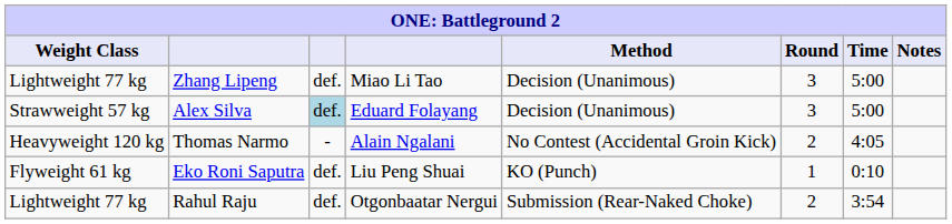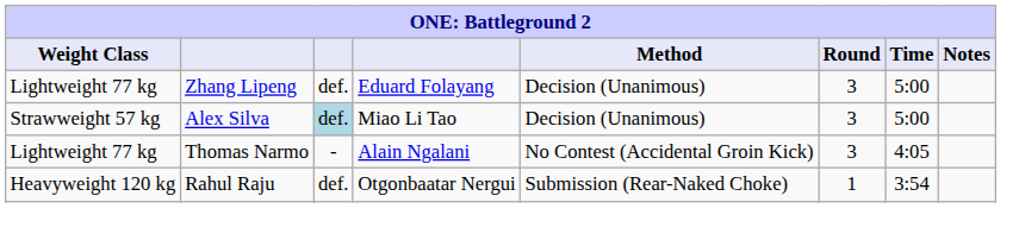 <table class="wikitable" style="font-size: 80%;">
 <tr>
 <th colspan="8" style="background-color: #ccf; color: #000080; text-align: center;"><strong>ONE: Battleground 2</strong></th>
 </tr>
 <tr>
 <th colspan="1" style="background-color: #E6E8FA; color: #000000; text-align: center;">Weight Class</th>
 <th colspan="1" style="background-color: #E6E8FA; color: #000000; text-align: center;"></th>
 <th colspan="1" style="background-color: #E6E8FA; color: #000000; text-align: center;"></th>
 <th colspan="1" style="background-color: #E6E8FA; color: #000000; text-align: center;"></th>
 <th colspan="1" style="background-color: #E6E8FA; color: #000000; text-align: center;">Method</th>
 <th colspan="1" style="background-color: #E6E8FA; color: #000000; text-align: center;">Round</th>
 <th colspan="1" style="background-color: #E6E8FA; color: #000000; text-align: center;">Time</th>
 <th colspan="1" style="background-color: #E6E8FA; color: #000000; text-align: center;">Notes</th>
 </tr>
 <tr>
 <td>Lightweight 77 kg</td>
 <td> <a href='#'>Zhang Lipeng</a></td>
 <td>def.</td>
-<td> Miao Li Tao</td>
+<td> <a href='#'>Eduard Folayang</a></td>
 <td>Decision (Unanimous)</td>
 <td align=center>3</td>
 <td align=center>5:00</td>
 <td></td>
 </tr>
 <tr>
 <td>Strawweight 57 kg</td>
 <td> <a href='#'>Alex Silva</a></td>
 <td style="background: lightblue;">def.</td>
-<td> <a href='#'>Eduard Folayang</a></td>
+<td> Miao Li Tao</td>
 <td>Decision (Unanimous)</td>
 <td align=center>3</td>
 <td align=center>5:00</td>
 <td></td>
 </tr>
 <tr>
-<td>Heavyweight 120 kg</td>
+<td>Lightweight 77 kg</td>
 <td> Thomas Narmo</td>
 <td align=center>-</td>
 <td> <a href='#'>Alain Ngalani</a></td>
 <td>No Contest (Accidental Groin Kick)</td>
-<td align=center>2</td>
+<td align=center>3</td>
 <td align=center>4:05</td>
 <td></td>
 </tr>
 <tr>
-<td>Flyweight 61 kg</td>
-<td> <a href='#'>Eko Roni Saputra</a></td>
-<td>def.</td>
-<td> Liu Peng Shuai</td>
-<td>KO (Punch)</td>
-<td align=center>1</td>
-<td align=center>0:10</td>
-<td></td>
-</tr>
-<tr>
-<td>Lightweight 77 kg</td>
+<td>Heavyweight 120 kg</td>
 <td> Rahul Raju</td>
 <td>def.</td>
 <td> Otgonbaatar Nergui</td>
 <td>Submission (Rear-Naked Choke)</td>
-<td align=center>2</td>
+<td align=center>1</td>
 <td align=center>3:54</td>
 <td></td>
 </tr>
 </table>
